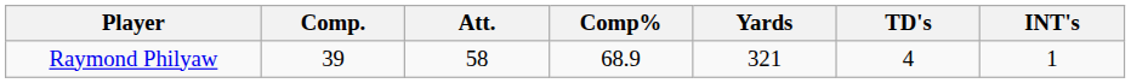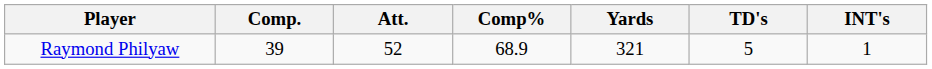 <table class="wikitable sortable">
 <tr>
 <th bgcolor="#DDDDFF" width="16%">Player</th>
 <th bgcolor="#DDDDFF" width="9%">Comp.</th>
 <th bgcolor="#DDDDFF" width="9%">Att.</th>
 <th bgcolor="#DDDDFF" width="9%">Comp%</th>
 <th bgcolor="#DDDDFF" width="9%">Yards</th>
 <th bgcolor="#DDDDFF" width="9%">TD's</th>
 <th bgcolor="#DDDDFF" width="9%">INT's</th>
 </tr>
 <tr align="center">
 <td><a href='#'>Raymond Philyaw</a></td>
 <td>39</td>
-<td>58</td>
+<td>52</td>
 <td>68.9</td>
 <td>321</td>
-<td>4</td>
+<td>5</td>
 <td>1</td>
 </tr>
 </table>
